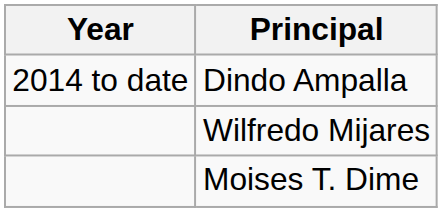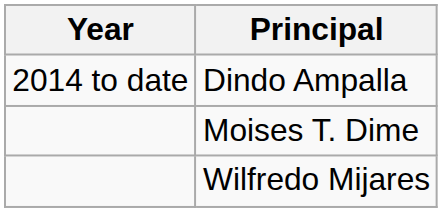 <table class="wikitable">
 <tr>
 <th>Year</th>
 <th>Principal</th>
 </tr>
 <tr weeders company>
 <td>2014 to date</td>
 <td>Dindo Ampalla</td>
 </tr>
 <tr>
 <td></td>
-<td>Wilfredo Mijares</td>
+<td>Moises T. Dime</td>
 </tr>
 <tr>
 <td></td>
-<td>Moises T. Dime</td>
+<td>Wilfredo Mijares</td>
 </tr>
 </table>
